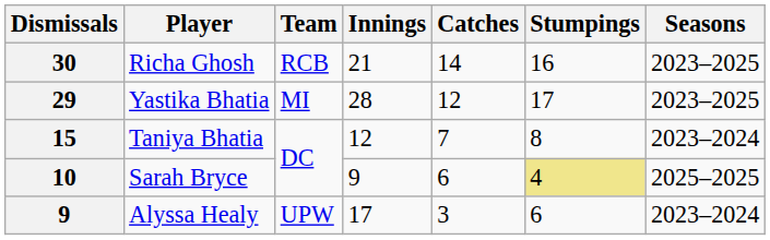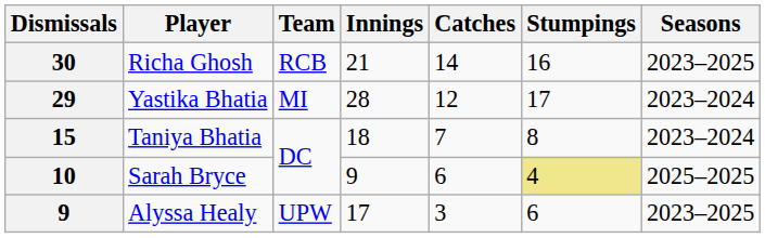 <table class="wikitable">
 <tr>
 <th>Dismissals</th>
 <th>Player</th>
 <th>Team</th>
 <th>Innings</th>
 <th>Catches</th>
 <th>Stumpings</th>
 <th>Seasons</th>
 </tr>
 <tr>
 <th>30</th>
 <td><a href='#'>Richa Ghosh</a></td>
 <td><a href='#'>RCB</a></td>
 <td>21</td>
 <td>14</td>
 <td>16</td>
 <td>2023–2025</td>
 </tr>
 <tr>
 <th>29</th>
 <td><a href='#'>Yastika Bhatia</a></td>
 <td><a href='#'>MI</a></td>
 <td>28</td>
 <td>12</td>
 <td>17</td>
-<td>2023–2025</td>
+<td>2023–2024</td>
 </tr>
 <tr>
 <th>15</th>
 <td><a href='#'>Taniya Bhatia</a></td>
 <td rowspan="2"><a href='#'>DC</a></td>
-<td>12</td>
+<td>18</td>
 <td>7</td>
 <td>8</td>
 <td>2023–2024</td>
 </tr>
 <tr>
 <th>10</th>
 <td><a href='#'>Sarah Bryce</a></td>
 <td>9</td>
 <td>6</td>
 <td style="background: khaki;">4</td>
 <td>2025–2025</td>
 </tr>
 <tr>
 <th>9</th>
 <td><a href='#'>Alyssa Healy</a></td>
 <td><a href='#'>UPW</a></td>
 <td>17</td>
 <td>3</td>
 <td>6</td>
-<td>2023–2024</td>
+<td>2023–2025</td>
 </tr>
 </table>
